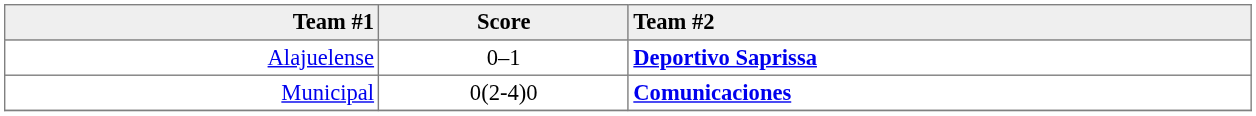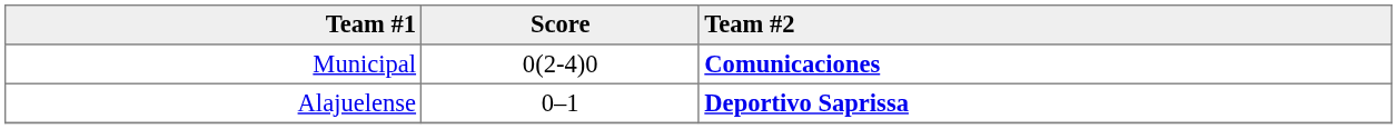 <table border=1 cellspacing=0 cellpadding=3 style="border-collapse: collapse;" width=70%>
 <tr bgcolor="efefef">
 <th align=right>Team #1</th>
 <th>Score</th>
 <th align=left>Team #2</th>
 </tr>
 <tr>
+<td align=right><a href='#'>Municipal</a> </td>
+<td align=center>0(2-4)0</td>
+<td> <strong><a href='#'>Comunicaciones</a></strong></td>
+</tr>
+<tr>
 <td align=right><a href='#'>Alajuelense</a> </td>
 <td align=center>0–1</td>
 <td> <strong><a href='#'>Deportivo Saprissa</a></strong></td>
 </tr>
 <tr>
-<td align=right><a href='#'>Municipal</a> </td>
-<td align=center>0(2-4)0</td>
-<td> <strong><a href='#'>Comunicaciones</a></strong></td>
-</tr>
-<tr>
 </tr>
 </table>
